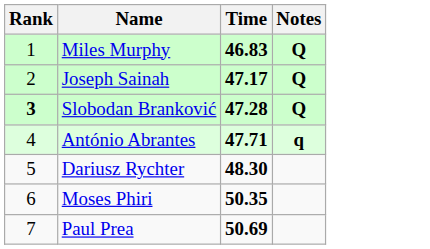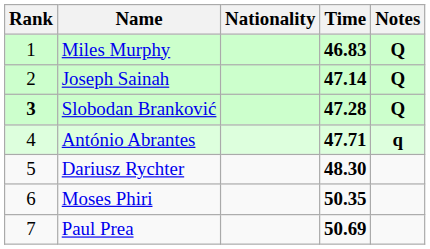 <table class="wikitable sortable" style="text-align:center">
 <tr>
 <th>Rank</th>
 <th>Name</th>
+<th>Nationality</th>
 <th>Time</th>
 <th>Notes</th>
 </tr>
 <tr bgcolor=ccffcc>
 <td>1</td>
 <td align=left><a href='#'>Miles Murphy</a></td>
+<td align=left></td>
 <td><strong>46.83</strong></td>
 <td><strong>Q</strong></td>
 </tr>
 <tr bgcolor=ccffcc>
 <td>2</td>
 <td align=left><a href='#'>Joseph Sainah</a></td>
-<td><strong>47.17</strong></td>
+<td align=left></td>
+<td><strong>47.14</strong></td>
 <td><strong>Q</strong></td>
 </tr>
 <tr bgcolor=ccffcc>
 <td><strong>3</strong></td>
 <td align=left><a href='#'>Slobodan Branković</a></td>
+<td align=left></td>
 <td><strong>47.28</strong></td>
 <td><strong>Q</strong></td>
 </tr>
 <tr bgcolor=ddffdd>
 <td>4</td>
 <td align=left><a href='#'>António Abrantes</a></td>
+<td align=left></td>
 <td><strong>47.71</strong></td>
 <td><strong>q</strong></td>
 </tr>
 <tr>
 <td>5</td>
 <td align=left><a href='#'>Dariusz Rychter</a></td>
+<td align=left></td>
 <td><strong>48.30</strong></td>
 <td></td>
 </tr>
 <tr>
 <td>6</td>
 <td align=left><a href='#'>Moses Phiri</a></td>
+<td align=left></td>
 <td><strong>50.35</strong></td>
 <td></td>
 </tr>
 <tr>
 <td>7</td>
 <td align=left><a href='#'>Paul Prea</a></td>
+<td align=left></td>
 <td><strong>50.69</strong></td>
 <td></td>
 </tr>
 </table>
